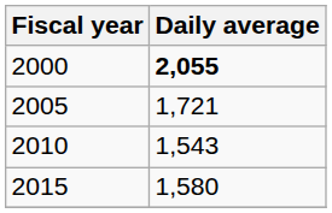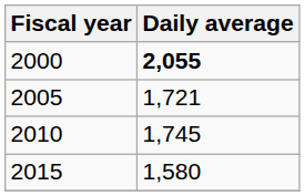 <table class="wikitable">
 <tr>
 <th>Fiscal year</th>
 <th>Daily average</th>
 </tr>
 <tr>
 <td>2000</td>
 <td><strong>2,055</strong></td>
 </tr>
 <tr>
 <td>2005</td>
 <td>1,721</td>
 </tr>
 <tr>
 <td>2010</td>
-<td>1,543</td>
+<td>1,745</td>
 </tr>
 <tr>
 <td>2015</td>
 <td>1,580</td>
 </tr>
 <tr>
 </tr>
 </table>
